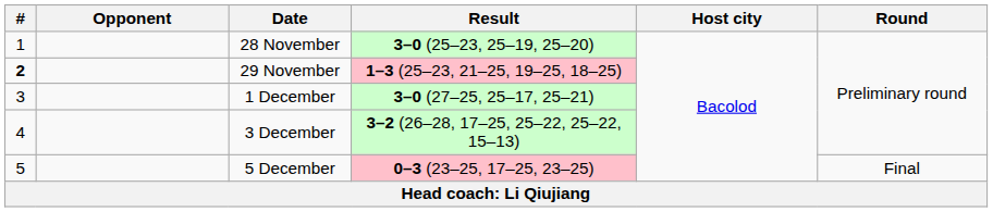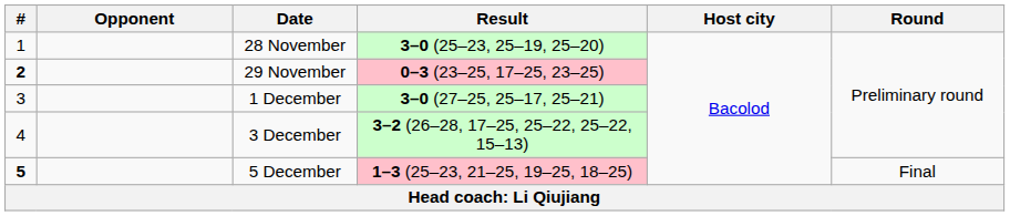 <table class="wikitable" style="text-align: center;font-size:90%;">
 <tr>
 <th width=20>#</th>
 <th width=160>Opponent</th>
 <th width=100>Date</th>
 <th width=240>Result</th>
 <th width=150>Host city</th>
 <th width=140>Round</th>
 </tr>
 <tr>
 <td>1</td>
 <td align=left></td>
 <td>28 November</td>
 <td bgcolor=ccffcc><strong>3–0</strong> (25–23, 25–19, 25–20)</td>
 <td rowspan=5> <a href='#'>Bacolod</a></td>
 <td rowspan=4>Preliminary round</td>
 </tr>
 <tr>
 <td><strong>2</strong></td>
 <td align=left></td>
 <td>29 November</td>
-<td bgcolor=pink><strong>1–3</strong> (25–23, 21–25, 19–25, 18–25)</td>
+<td bgcolor=pink><strong>0–3</strong> (23–25, 17–25, 23–25)</td>
 </tr>
 <tr>
 <td>3</td>
 <td align=left></td>
 <td>1 December</td>
 <td bgcolor=ccffcc><strong>3–0</strong> (27–25, 25–17, 25–21)</td>
 </tr>
 <tr>
 <td>4</td>
 <td align=left></td>
 <td>3 December</td>
 <td bgcolor=ccffcc><strong>3–2</strong> (26–28, 17–25, 25–22, 25–22, 15–13)</td>
 </tr>
 <tr>
-<td>5</td>
+<td><strong>5</strong></td>
 <td align=left></td>
 <td>5 December</td>
-<td bgcolor=pink><strong>0–3</strong> (23–25, 17–25, 23–25)</td>
+<td bgcolor=pink><strong>1–3</strong> (25–23, 21–25, 19–25, 18–25)</td>
 <td>Final</td>
 </tr>
 <tr>
 <th colspan=6>Head coach:  Li Qiujiang</th>
 </tr>
 </table>
